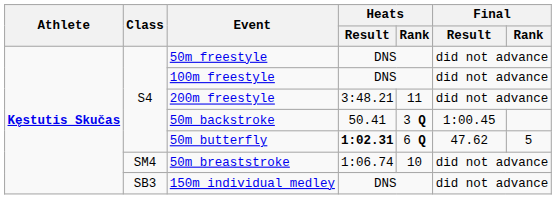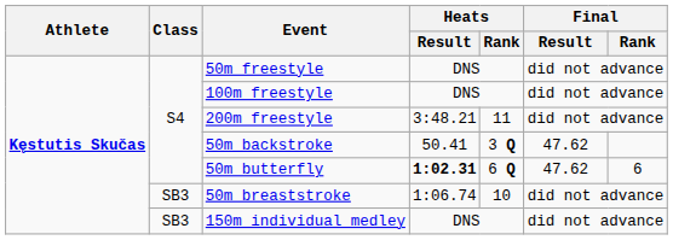 <table class=wikitable style="font-size:90%">
 <tr>
 <th rowspan="2">Athlete</th>
 <th rowspan="2">Class</th>
 <th rowspan="2">Event</th>
 <th colspan="2">Heats</th>
 <th colspan="2">Final</th>
 </tr>
 <tr>
 <th>Result</th>
 <th>Rank</th>
 <th>Result</th>
 <th>Rank</th>
 </tr>
 <tr>
 <td rowspan="7"><strong><a href='#'>Kęstutis Skučas</a></strong></td>
 <td rowspan="5" style="text-align:center;">S4</td>
 <td><a href='#'>50m freestyle</a></td>
 <td style="text-align:center;" colspan="2">DNS</td>
 <td style="text-align:center;" colspan="2">did not advance</td>
 </tr>
 <tr>
 <td><a href='#'>100m freestyle</a></td>
 <td style="text-align:center;" colspan="2">DNS</td>
 <td style="text-align:center;" colspan="2">did not advance</td>
 </tr>
 <tr>
 <td><a href='#'>200m freestyle</a></td>
 <td style="text-align:center;">3:48.21</td>
 <td style="text-align:center;">11</td>
 <td style="text-align:center;" colspan="2">did not advance</td>
 </tr>
 <tr>
 <td><a href='#'>50m backstroke</a></td>
 <td style="text-align:center;">50.41</td>
 <td style="text-align:center;">3 <strong>Q</strong></td>
-<td style="text-align:center;">1:00.45</td>
+<td style="text-align:center;">47.62</td>
 <td style="text-align:center;"></td>
 </tr>
 <tr>
 <td><a href='#'>50m butterfly</a></td>
 <td style="text-align:center;"><strong>1:02.31</strong></td>
 <td style="text-align:center;">6 <strong>Q</strong></td>
 <td style="text-align:center;">47.62</td>
-<td style="text-align:center;">5</td>
+<td style="text-align:center;">6</td>
 </tr>
 <tr>
-<td style="text-align:center;">SM4</td>
+<td style="text-align:center;">SB3</td>
 <td><a href='#'>50m breaststroke</a></td>
 <td style="text-align:center;">1:06.74</td>
 <td style="text-align:center;">10</td>
 <td style="text-align:center;" colspan="2">did not advance</td>
 </tr>
 <tr>
 <td style="text-align:center;">SB3</td>
 <td><a href='#'>150m individual medley</a></td>
 <td style="text-align:center;" colspan="2">DNS</td>
 <td style="text-align:center;" colspan="2">did not advance</td>
 </tr>
 </table>
